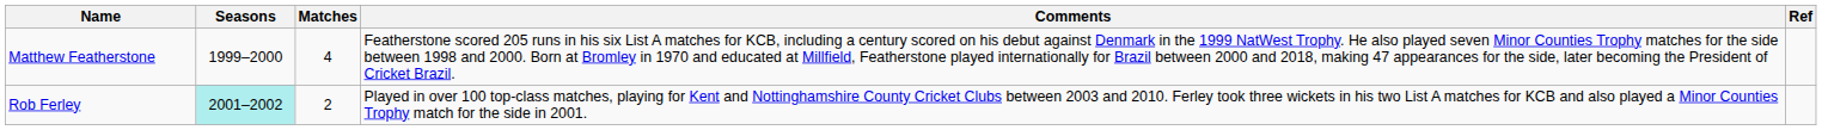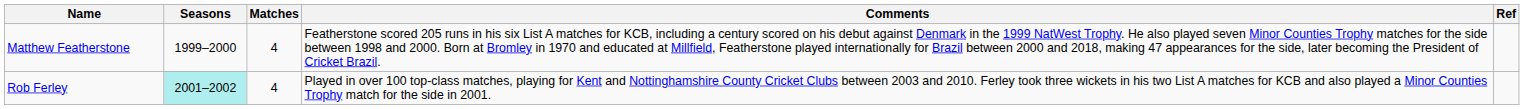 <table class="wikitable">
 <tr>
 <th style="width:200px">Name</th>
 <th style="width:100px">Seasons</th>
 <th>Matches</th>
 <th>Comments</th>
 <th>Ref</th>
 </tr>
 <tr>
 <td><a href='#'>Matthew Featherstone</a></td>
 <td style="text-align: center;">1999–2000</td>
 <td style="text-align: center;">4</td>
 <td>Featherstone scored 205 runs in his six List A matches for KCB, including a century scored on his debut against <a href='#'>Denmark</a> in the <a href='#'>1999 NatWest Trophy</a>. He also played seven <a href='#'>Minor Counties Trophy</a> matches for the side between 1998 and 2000. Born at <a href='#'>Bromley</a> in 1970 and educated at <a href='#'>Millfield</a>, Featherstone played internationally for <a href='#'>Brazil</a> between 2000 and 2018, making 47 appearances for the side, later becoming the President of <a href='#'>Cricket Brazil</a>.</td>
 <td></td>
 </tr>
 <tr>
 <td><a href='#'>Rob Ferley</a></td>
 <td style="background: paleturquoise; text-align: center;">2001–2002</td>
-<td style="text-align: center;">2</td>
+<td style="text-align: center;">4</td>
 <td>Played in over 100 top-class matches, playing for <a href='#'>Kent</a> and <a href='#'>Nottinghamshire County Cricket Clubs</a> between 2003 and 2010. Ferley took three wickets in his two List A matches for KCB and also played a <a href='#'>Minor Counties Trophy</a> match for the side in 2001.</td>
 <td></td>
 </tr>
 </table>
